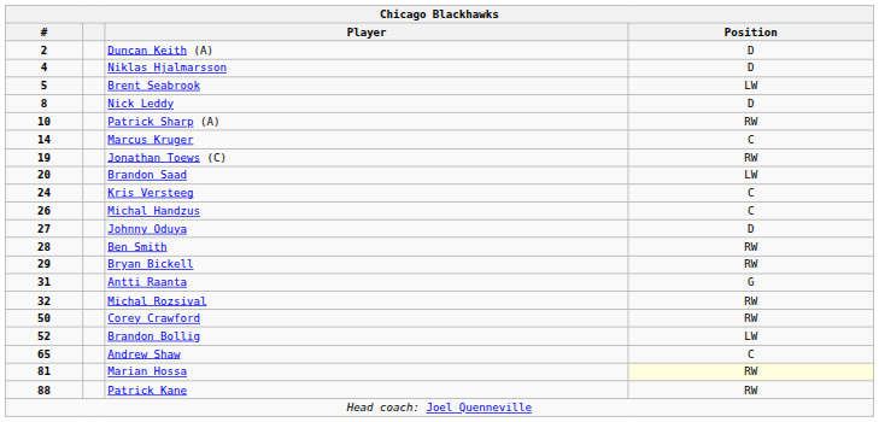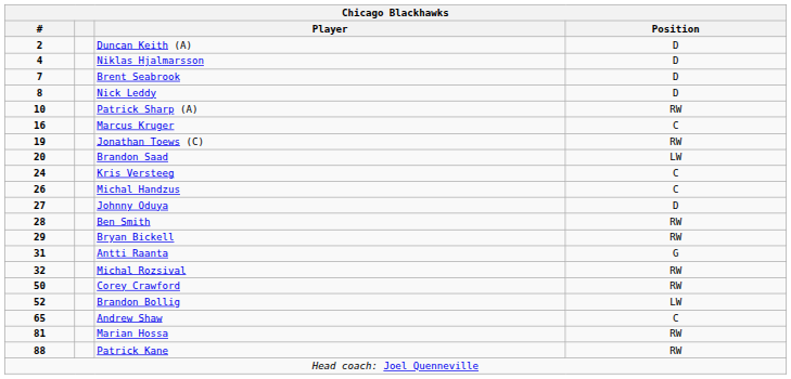 <table class="wikitable" style="width:65%; text-align:center;">
 <tr>
 <th colspan=4>Chicago Blackhawks</th>
 </tr>
 <tr>
 <th>#</th>
 <th></th>
 <th>Player</th>
 <th>Position</th>
 </tr>
 <tr>
 <td><strong>2</strong></td>
 <td align=center></td>
 <td align=left><a href='#'>Duncan Keith</a> (A)</td>
 <td>D</td>
 </tr>
 <tr>
 <td><strong>4</strong></td>
 <td align=center></td>
 <td align=left><a href='#'>Niklas Hjalmarsson</a></td>
 <td>D</td>
 </tr>
 <tr>
-<td><strong>5</strong></td>
+<td><strong>7</strong></td>
 <td align=center></td>
 <td align=left><a href='#'>Brent Seabrook</a></td>
-<td>LW</td>
+<td>D</td>
 </tr>
 <tr>
 <td><strong>8</strong></td>
 <td align=center></td>
 <td align=left><a href='#'>Nick Leddy</a></td>
 <td>D</td>
 </tr>
 <tr>
 <td><strong>10</strong></td>
 <td align=center></td>
 <td align=left><a href='#'>Patrick Sharp</a> (A)</td>
 <td>RW</td>
 </tr>
 <tr>
-<td><strong>14</strong></td>
+<td><strong>16</strong></td>
 <td align=center></td>
 <td align=left><a href='#'>Marcus Kruger</a></td>
 <td>C</td>
 </tr>
 <tr>
 <td><strong>19</strong></td>
 <td align=center></td>
 <td align=left><a href='#'>Jonathan Toews</a> (C)</td>
 <td>RW</td>
 </tr>
 <tr>
 <td><strong>20</strong></td>
 <td align=center></td>
 <td align=left><a href='#'>Brandon Saad</a></td>
 <td>LW</td>
 </tr>
 <tr>
 <td><strong>24</strong></td>
 <td align=center></td>
 <td align=left><a href='#'>Kris Versteeg</a></td>
 <td>C</td>
 </tr>
 <tr>
 <td><strong>26</strong></td>
 <td align=center></td>
 <td align=left><a href='#'>Michal Handzus</a></td>
 <td>C</td>
 </tr>
 <tr>
 <td><strong>27</strong></td>
 <td align=center></td>
 <td align=left><a href='#'>Johnny Oduya</a></td>
 <td>D</td>
 </tr>
 <tr>
 <td><strong>28</strong></td>
 <td align=center></td>
 <td align=left><a href='#'>Ben Smith</a></td>
 <td>RW</td>
 </tr>
 <tr>
 <td><strong>29</strong></td>
 <td align=center></td>
 <td align=left><a href='#'>Bryan Bickell</a></td>
 <td>RW</td>
 </tr>
 <tr>
 <td><strong>31</strong></td>
 <td align=center></td>
 <td align=left><a href='#'>Antti Raanta</a></td>
 <td>G</td>
 </tr>
 <tr>
 <td><strong>32</strong></td>
 <td align=center></td>
 <td align=left><a href='#'>Michal Rozsival</a></td>
 <td>RW</td>
 </tr>
 <tr>
 <td><strong>50</strong></td>
 <td align=center></td>
 <td align=left><a href='#'>Corey Crawford</a></td>
 <td>RW</td>
 </tr>
 <tr>
 <td><strong>52</strong></td>
 <td align=center></td>
 <td align=left><a href='#'>Brandon Bollig</a></td>
 <td>LW</td>
 </tr>
 <tr>
 <td><strong>65</strong></td>
 <td align=center></td>
 <td align=left><a href='#'>Andrew Shaw</a></td>
 <td>C</td>
 </tr>
 <tr>
 <td><strong>81</strong></td>
 <td align=center></td>
 <td align=left><a href='#'>Marian Hossa</a></td>
-<td style="background: lightyellow;">RW</td>
+<td>RW</td>
 </tr>
 <tr>
 <td><strong>88</strong></td>
 <td align=center></td>
 <td align=left><a href='#'>Patrick Kane</a></td>
 <td>RW</td>
 </tr>
 <tr>
 <td colspan=4><em>Head coach:</em>  <a href='#'>Joel Quenneville</a></td>
 </tr>
 </table>
